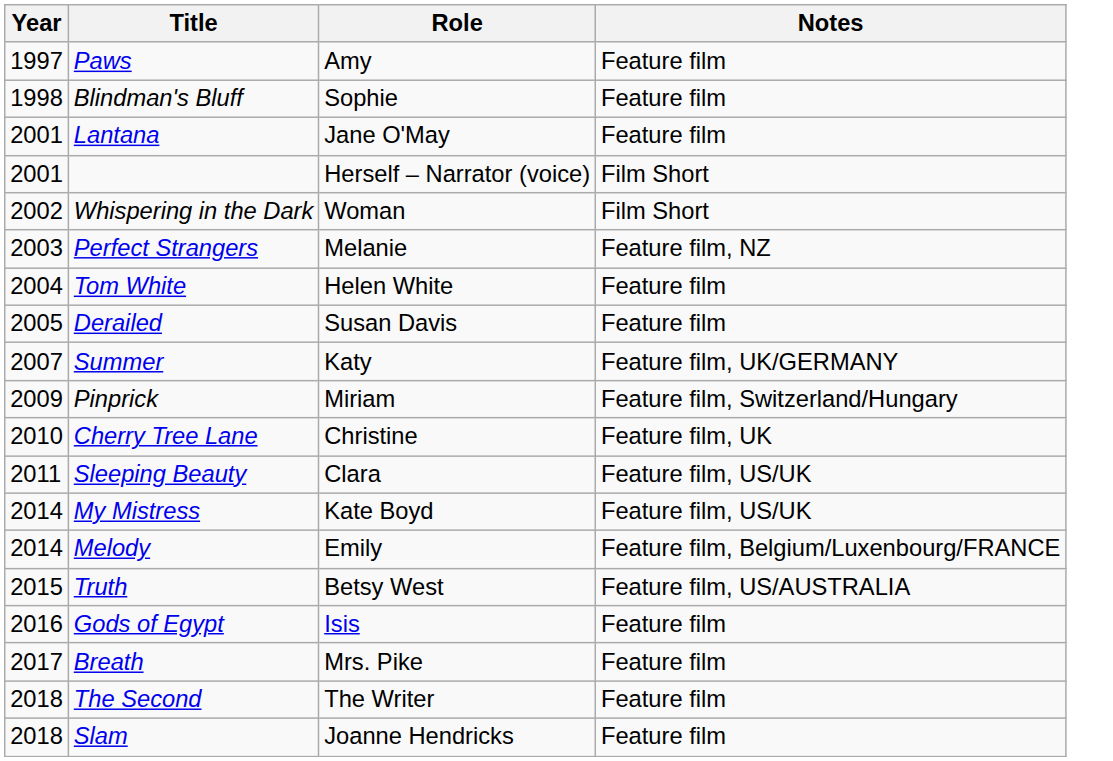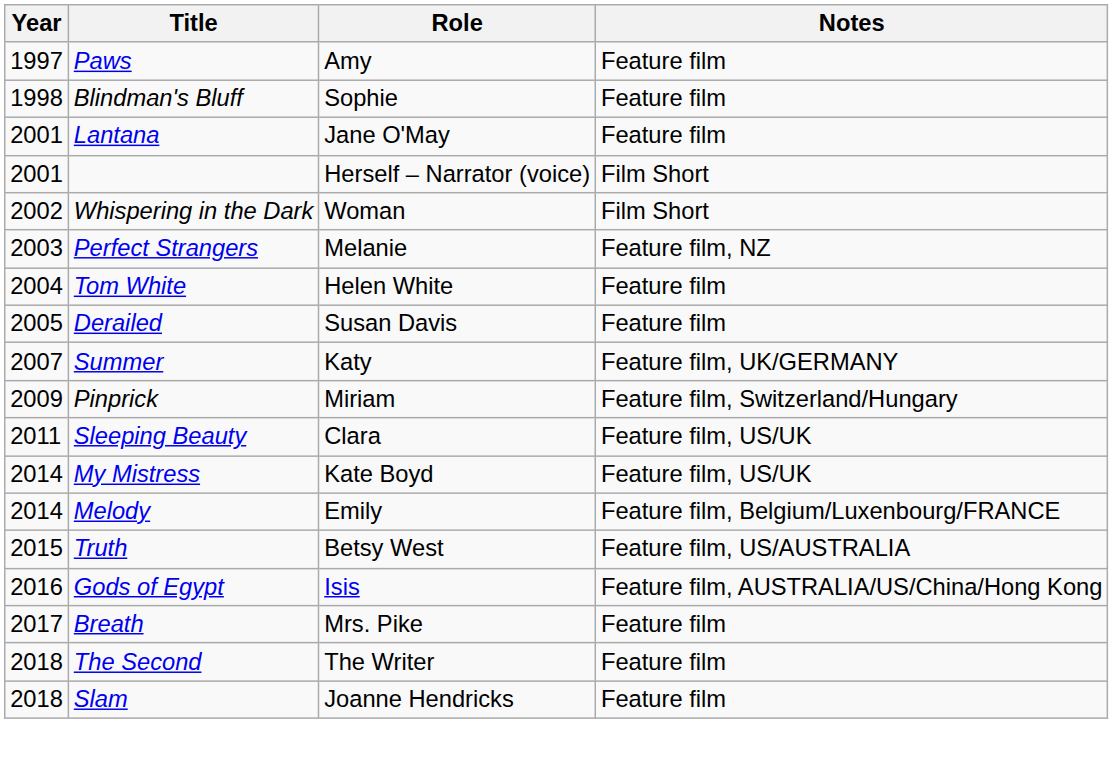 <table class="wikitable sortable">
 <tr>
 <th>Year</th>
 <th>Title</th>
 <th>Role</th>
 <th class = "unsortable">Notes</th>
 </tr>
 <tr>
 <td>1997</td>
 <td><em><a href='#'>Paws</a></em></td>
 <td>Amy</td>
 <td>Feature film</td>
 </tr>
 <tr>
 <td>1998</td>
 <td><em>Blindman's Bluff</em></td>
 <td>Sophie</td>
 <td>Feature film</td>
 </tr>
 <tr>
 <td>2001</td>
 <td><em><a href='#'>Lantana</a></em></td>
 <td>Jane O'May</td>
 <td>Feature film</td>
 </tr>
 <tr>
 <td>2001</td>
 <td><em></em></td>
 <td>Herself – Narrator (voice)</td>
 <td>Film Short</td>
 </tr>
 <tr>
 <td>2002</td>
 <td><em>Whispering in the Dark</em></td>
 <td>Woman</td>
 <td>Film Short</td>
 </tr>
 <tr>
 <td>2003</td>
 <td><em><a href='#'>Perfect Strangers</a></em></td>
 <td>Melanie</td>
 <td>Feature film, NZ</td>
 </tr>
 <tr>
 <td>2004</td>
 <td><em><a href='#'>Tom White</a></em></td>
 <td>Helen White</td>
 <td>Feature film</td>
 </tr>
 <tr>
 <td>2005</td>
 <td><em><a href='#'>Derailed</a></em></td>
 <td>Susan Davis</td>
 <td>Feature film</td>
 </tr>
 <tr>
 <td>2007</td>
 <td><em><a href='#'>Summer</a></em></td>
 <td>Katy</td>
 <td>Feature film, UK/GERMANY</td>
 </tr>
 <tr>
 <td>2009</td>
 <td><em>Pinprick</em></td>
 <td>Miriam</td>
 <td>Feature film, Switzerland/Hungary</td>
 </tr>
 <tr>
-<td>2010</td>
-<td><em><a href='#'>Cherry Tree Lane</a></em></td>
-<td>Christine</td>
-<td>Feature film, UK</td>
-</tr>
-<tr>
 <td>2011</td>
 <td><em><a href='#'>Sleeping Beauty</a></em></td>
 <td>Clara</td>
 <td>Feature film, US/UK</td>
 </tr>
 <tr>
 <td>2014</td>
 <td><em><a href='#'>My Mistress</a></em></td>
 <td>Kate Boyd</td>
 <td>Feature film, US/UK</td>
 </tr>
 <tr>
 <td>2014</td>
 <td><em><a href='#'>Melody</a></em></td>
 <td>Emily</td>
 <td>Feature film, Belgium/Luxenbourg/FRANCE</td>
 </tr>
 <tr>
 <td>2015</td>
 <td><em><a href='#'>Truth</a></em></td>
 <td>Betsy West</td>
 <td>Feature film, US/AUSTRALIA</td>
 </tr>
 <tr>
 <td>2016</td>
 <td><em><a href='#'>Gods of Egypt</a></em></td>
 <td><a href='#'>Isis</a></td>
-<td>Feature film</td>
+<td>Feature film, AUSTRALIA/US/China/Hong Kong</td>
 </tr>
 <tr>
 <td>2017</td>
 <td><em><a href='#'>Breath</a></em></td>
 <td>Mrs. Pike</td>
 <td>Feature film</td>
 </tr>
 <tr>
 <td>2018</td>
 <td><em><a href='#'>The Second</a></em></td>
 <td>The Writer</td>
 <td>Feature film</td>
 </tr>
 <tr>
 <td>2018</td>
 <td><em><a href='#'>Slam</a></em></td>
 <td>Joanne Hendricks</td>
 <td>Feature film</td>
 </tr>
 </table>
